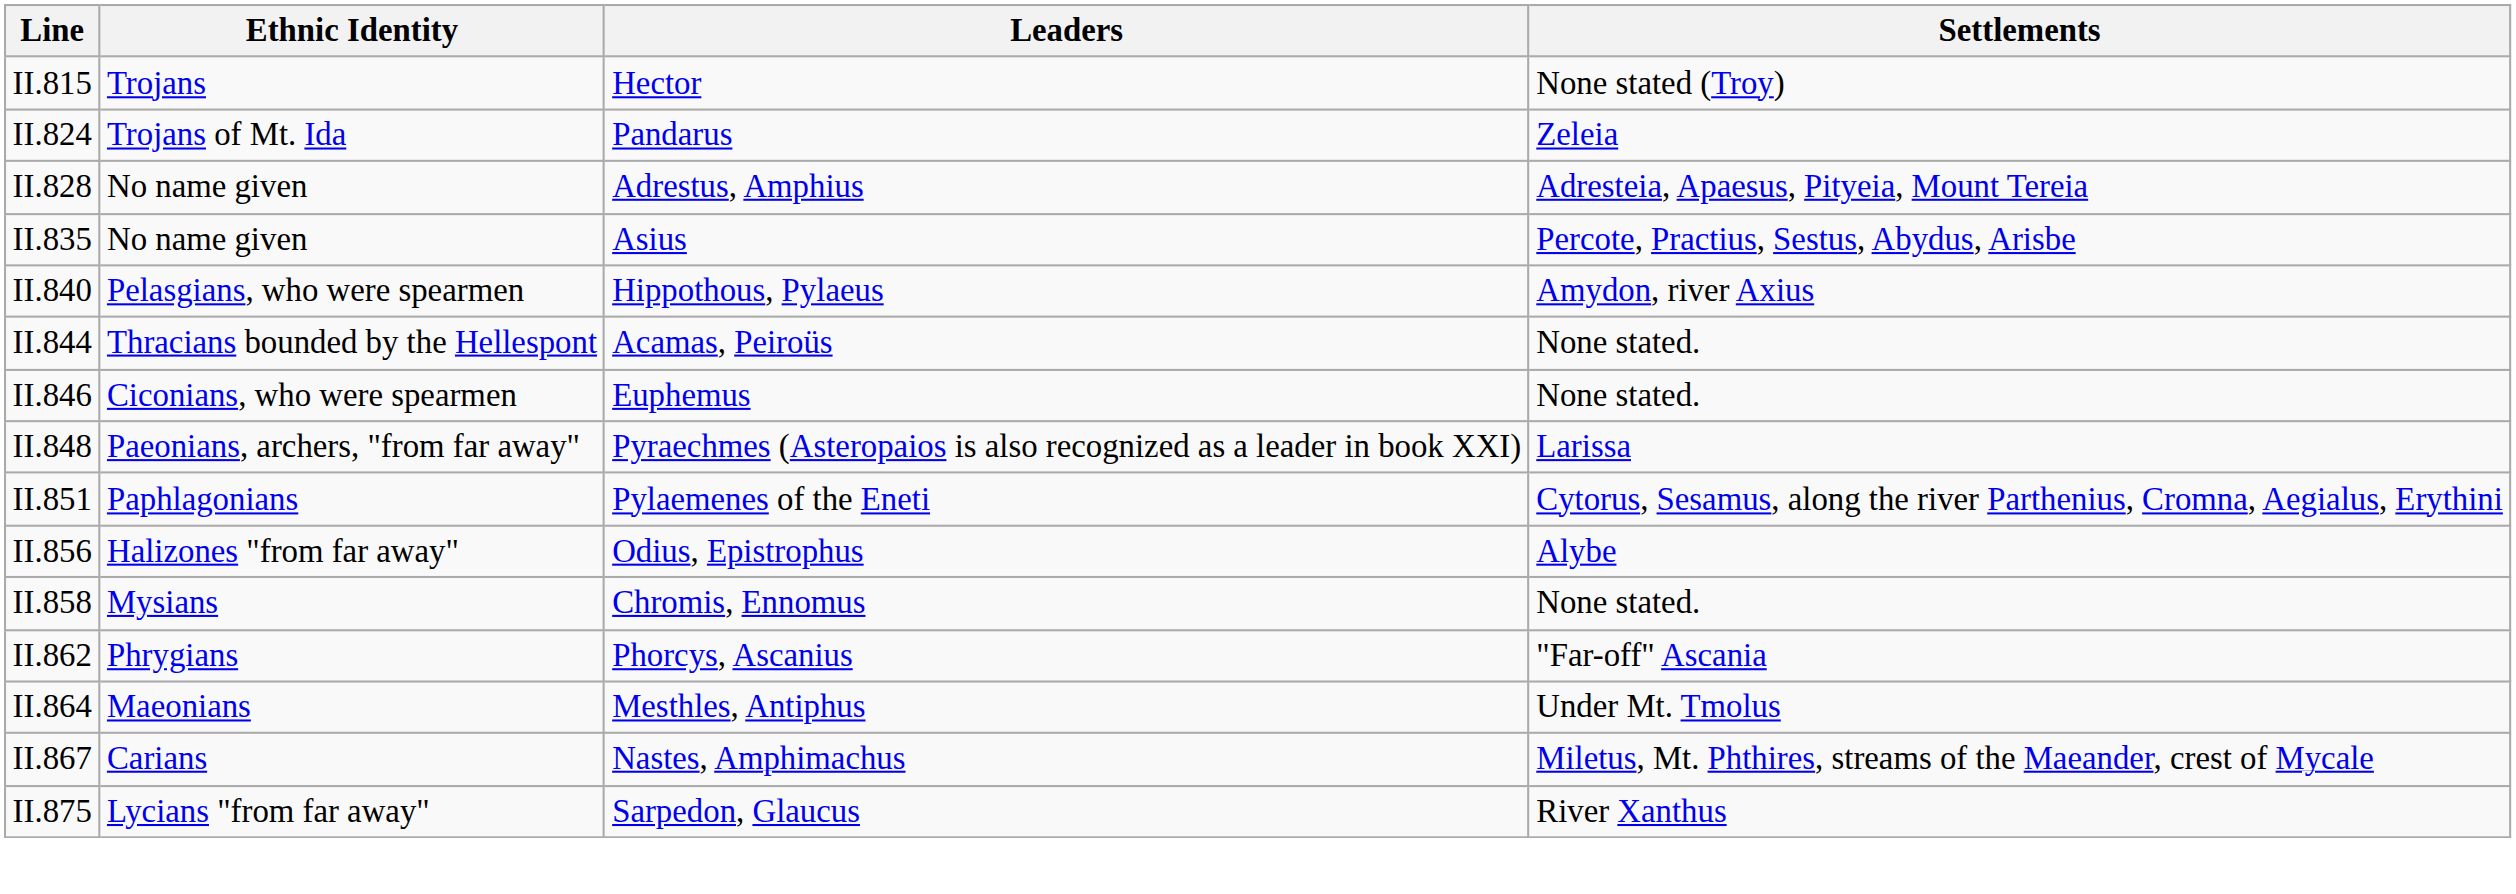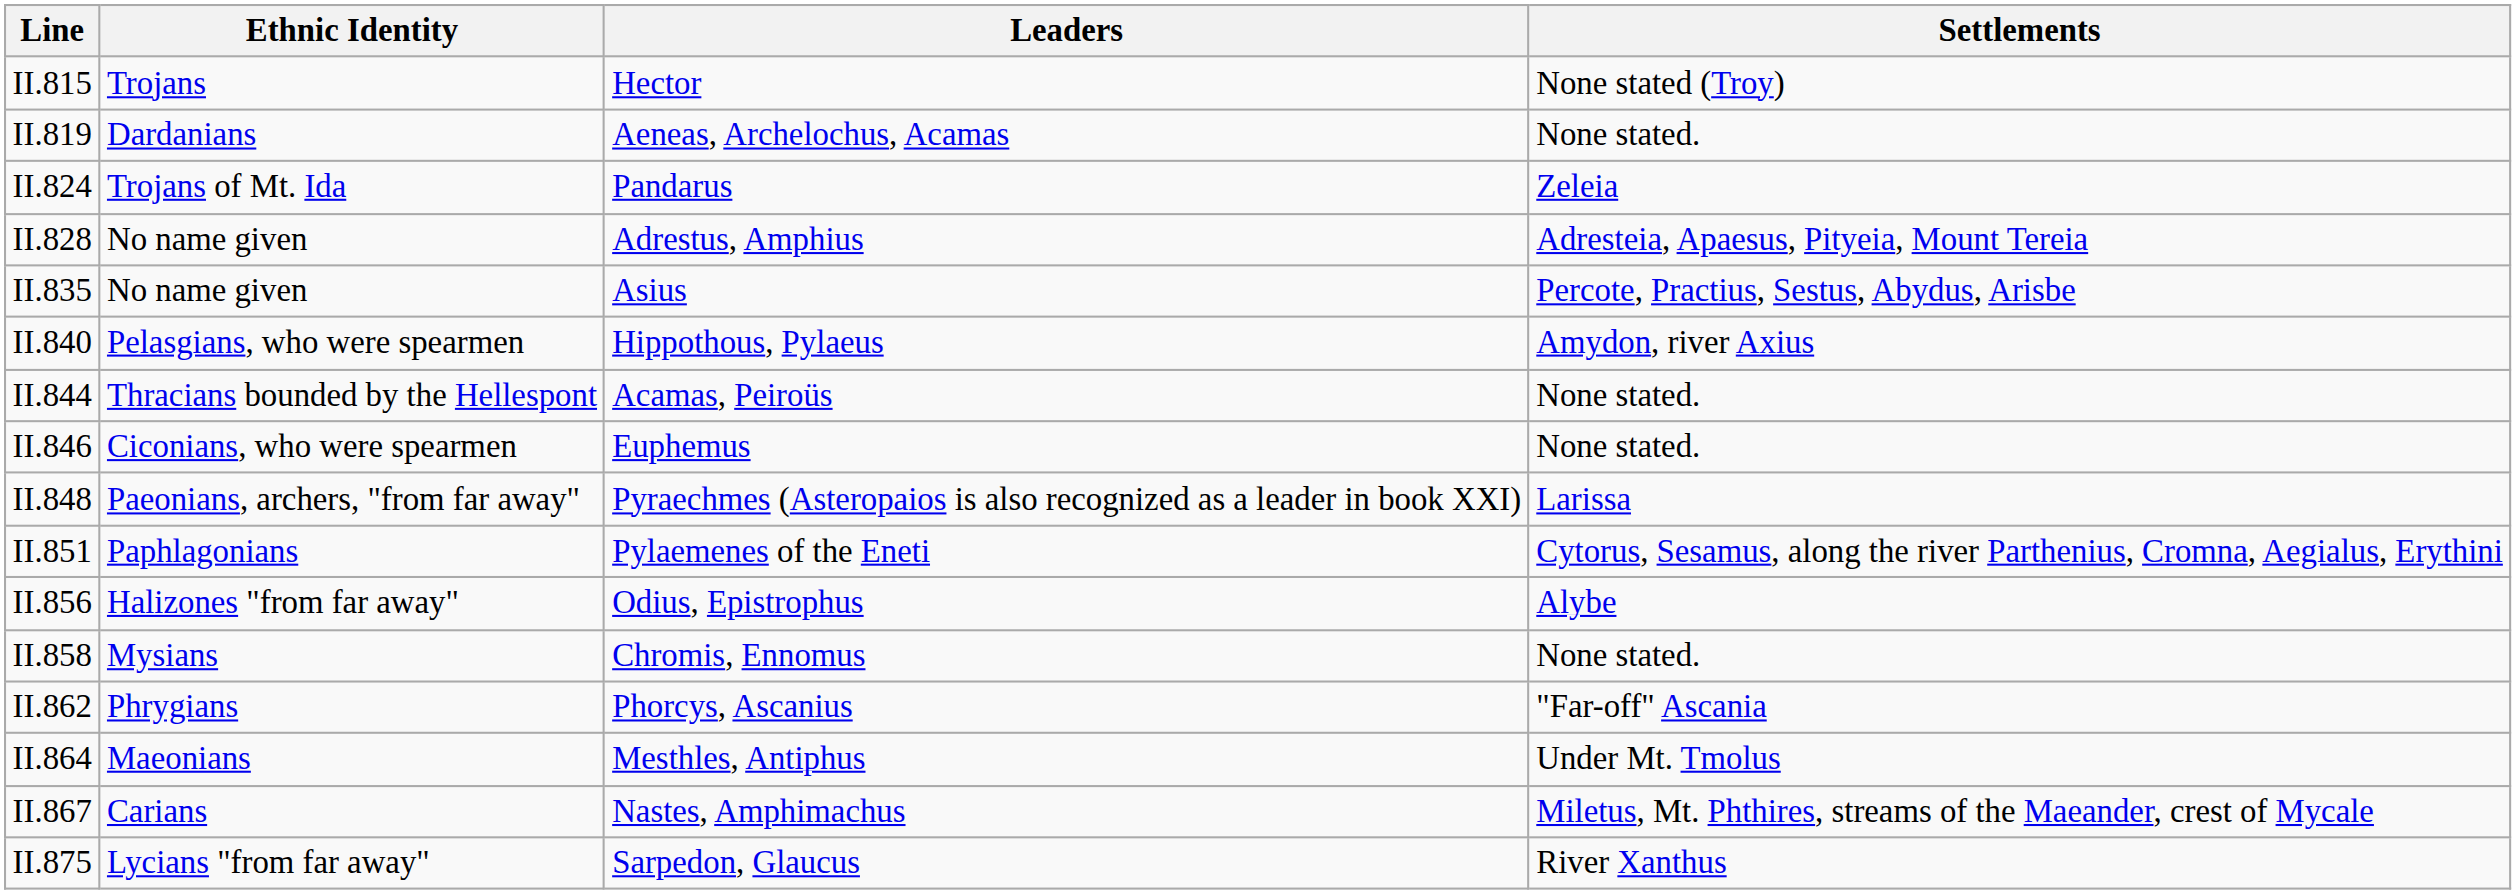 <table class="wikitable">
 <tr>
 <th><strong>Line</strong></th>
 <th><strong>Ethnic Identity</strong></th>
 <th><strong>Leaders</strong></th>
 <th><strong>Settlements</strong></th>
 </tr>
 <tr>
 <td>II.815</td>
 <td><a href='#'>Trojans</a></td>
 <td><a href='#'>Hector</a></td>
 <td>None stated (<a href='#'>Troy</a>)</td>
+</tr>
+<tr>
+<td>II.819</td>
+<td><a href='#'>Dardanians</a></td>
+<td><a href='#'>Aeneas</a>, <a href='#'>Archelochus</a>, <a href='#'>Acamas</a></td>
+<td>None stated.</td>
 </tr>
 <tr>
 <td>II.824</td>
 <td><a href='#'>Trojans</a> of Mt. <a href='#'>Ida</a></td>
 <td><a href='#'>Pandarus</a></td>
 <td><a href='#'>Zeleia</a></td>
 </tr>
 <tr>
 <td>II.828</td>
 <td>No name given</td>
 <td><a href='#'>Adrestus</a>, <a href='#'>Amphius</a></td>
 <td><a href='#'>Adresteia</a>, <a href='#'>Apaesus</a>, <a href='#'>Pityeia</a>, <a href='#'>Mount Tereia</a></td>
 </tr>
 <tr>
 <td>II.835</td>
 <td>No name given</td>
 <td><a href='#'>Asius</a></td>
 <td><a href='#'>Percote</a>, <a href='#'>Practius</a>, <a href='#'>Sestus</a>, <a href='#'>Abydus</a>, <a href='#'>Arisbe</a></td>
 </tr>
 <tr>
 <td>II.840</td>
 <td><a href='#'>Pelasgians</a>, who were spearmen</td>
 <td><a href='#'>Hippothous</a>, <a href='#'>Pylaeus</a></td>
 <td><a href='#'>Amydon</a>, river <a href='#'>Axius</a></td>
 </tr>
 <tr>
 <td>II.844</td>
 <td><a href='#'>Thracians</a> bounded by the <a href='#'>Hellespont</a></td>
 <td><a href='#'>Acamas</a>, <a href='#'>Peiroüs</a></td>
 <td>None stated.</td>
 </tr>
 <tr>
 <td>II.846</td>
 <td><a href='#'>Ciconians</a>, who were spearmen</td>
 <td><a href='#'>Euphemus</a></td>
 <td>None stated.</td>
 </tr>
 <tr>
 <td>II.848</td>
 <td><a href='#'>Paeonians</a>, archers, "from far away"</td>
 <td><a href='#'>Pyraechmes</a> (<a href='#'>Asteropaios</a> is also recognized as a leader in book XXI)</td>
 <td><a href='#'>Larissa</a></td>
 </tr>
 <tr>
 <td>II.851</td>
 <td><a href='#'>Paphlagonians</a></td>
 <td><a href='#'>Pylaemenes</a> of the <a href='#'>Eneti</a></td>
 <td><a href='#'>Cytorus</a>, <a href='#'>Sesamus</a>, along the river <a href='#'>Parthenius</a>, <a href='#'>Cromna</a>, <a href='#'>Aegialus</a>, <a href='#'>Erythini</a></td>
 </tr>
 <tr>
 <td>II.856</td>
 <td><a href='#'>Halizones</a> "from far away"</td>
 <td><a href='#'>Odius</a>, <a href='#'>Epistrophus</a></td>
 <td><a href='#'>Alybe</a></td>
 </tr>
 <tr>
 <td>II.858</td>
 <td><a href='#'>Mysians</a></td>
 <td><a href='#'>Chromis</a>, <a href='#'>Ennomus</a></td>
 <td>None stated.</td>
 </tr>
 <tr>
 <td>II.862</td>
 <td><a href='#'>Phrygians</a></td>
 <td><a href='#'>Phorcys</a>, <a href='#'>Ascanius</a></td>
 <td>"Far-off" <a href='#'>Ascania</a></td>
 </tr>
 <tr>
 <td>II.864</td>
 <td><a href='#'>Maeonians</a></td>
 <td><a href='#'>Mesthles</a>, <a href='#'>Antiphus</a></td>
 <td>Under Mt. <a href='#'>Tmolus</a></td>
 </tr>
 <tr>
 <td>II.867</td>
 <td><a href='#'>Carians</a></td>
 <td><a href='#'>Nastes</a>, <a href='#'>Amphimachus</a></td>
 <td><a href='#'>Miletus</a>, Mt. <a href='#'>Phthires</a>, streams of the <a href='#'>Maeander</a>, crest of <a href='#'>Mycale</a></td>
 </tr>
 <tr>
 <td>II.875</td>
 <td><a href='#'>Lycians</a> "from far away"</td>
 <td><a href='#'>Sarpedon</a>, <a href='#'>Glaucus</a></td>
 <td>River <a href='#'>Xanthus</a></td>
 </tr>
 </table>
